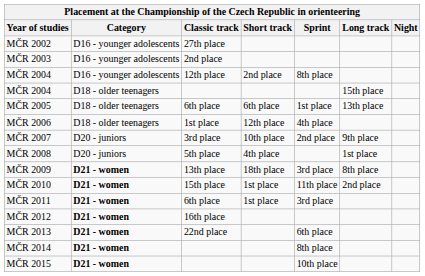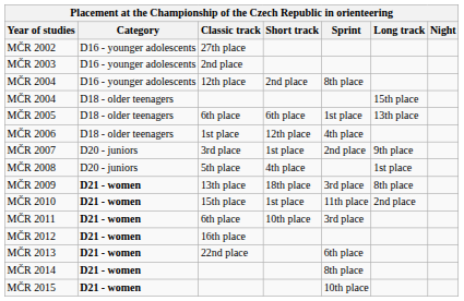 <table class="wikitable">
 <tr>
 <th colspan="7">Placement at the Championship of the Czech Republic in orienteering</th>
 </tr>
 <tr>
 <th>Year of studies</th>
 <th>Category</th>
 <th>Classic track</th>
 <th>Short track</th>
 <th>Sprint</th>
 <th>Long track</th>
 <th>Night</th>
 </tr>
 <tr>
 <td>MČR 2002</td>
 <td>D16 - younger adolescents</td>
 <td>27th place</td>
 <td></td>
 <td></td>
 <td></td>
 <td></td>
 </tr>
 <tr>
 <td>MČR 2003</td>
 <td>D16 - younger adolescents</td>
 <td>2nd place</td>
 <td></td>
 <td></td>
 <td></td>
 <td></td>
 </tr>
 <tr>
 <td>MČR 2004</td>
 <td>D16 - younger adolescents</td>
 <td>12th place</td>
 <td>2nd place</td>
 <td>8th place</td>
 <td></td>
 <td></td>
 </tr>
 <tr>
 <td>MČR 2004</td>
 <td>D18 - older teenagers</td>
 <td></td>
 <td></td>
 <td></td>
 <td>15th place</td>
 <td></td>
 </tr>
 <tr>
 <td>MČR 2005</td>
 <td>D18 - older teenagers</td>
 <td>6th place</td>
 <td>6th place</td>
 <td>1st place</td>
 <td>13th place</td>
 <td></td>
 </tr>
 <tr>
 <td>MČR 2006</td>
 <td>D18 - older teenagers</td>
 <td>1st place</td>
 <td>12th place</td>
 <td>4th place</td>
 <td></td>
 <td></td>
 </tr>
 <tr>
 <td>MČR 2007</td>
 <td>D20 - juniors</td>
 <td>3rd place</td>
-<td>10th place</td>
+<td>1st place</td>
 <td>2nd place</td>
 <td>9th place</td>
 <td></td>
 </tr>
 <tr>
 <td>MČR 2008</td>
 <td>D20 - juniors</td>
 <td>5th place</td>
 <td>4th place</td>
 <td></td>
 <td>1st place</td>
 <td></td>
 </tr>
 <tr>
 <td>MČR 2009</td>
 <td><strong>D21 - women</strong></td>
 <td>13th place</td>
 <td>18th place</td>
 <td>3rd place</td>
 <td>8th place</td>
 <td></td>
 </tr>
 <tr>
 <td>MČR 2010</td>
 <td><strong>D21 - women</strong></td>
 <td>15th place</td>
 <td>1st place</td>
 <td>11th place</td>
 <td>2nd place</td>
 <td></td>
 </tr>
 <tr>
 <td>MČR 2011</td>
 <td><strong>D21 - women</strong></td>
 <td>6th place</td>
-<td>1st place</td>
+<td>10th place</td>
 <td>3rd place</td>
 <td></td>
 <td></td>
 </tr>
 <tr>
 <td>MČR 2012</td>
 <td><strong>D21 - women</strong></td>
 <td>16th place</td>
 <td></td>
 <td></td>
 <td></td>
 <td></td>
 </tr>
 <tr>
 <td>MČR 2013</td>
 <td><strong>D21 - women</strong></td>
 <td>22nd place</td>
 <td></td>
 <td>6th place</td>
 <td></td>
 <td></td>
 </tr>
 <tr>
 <td>MČR 2014</td>
 <td><strong>D21 - women</strong></td>
 <td></td>
 <td></td>
 <td>8th place</td>
 <td></td>
 <td></td>
 </tr>
 <tr>
 <td>MČR 2015</td>
 <td><strong>D21 - women</strong></td>
 <td></td>
 <td></td>
 <td>10th place</td>
 <td></td>
 <td></td>
 </tr>
 </table>
